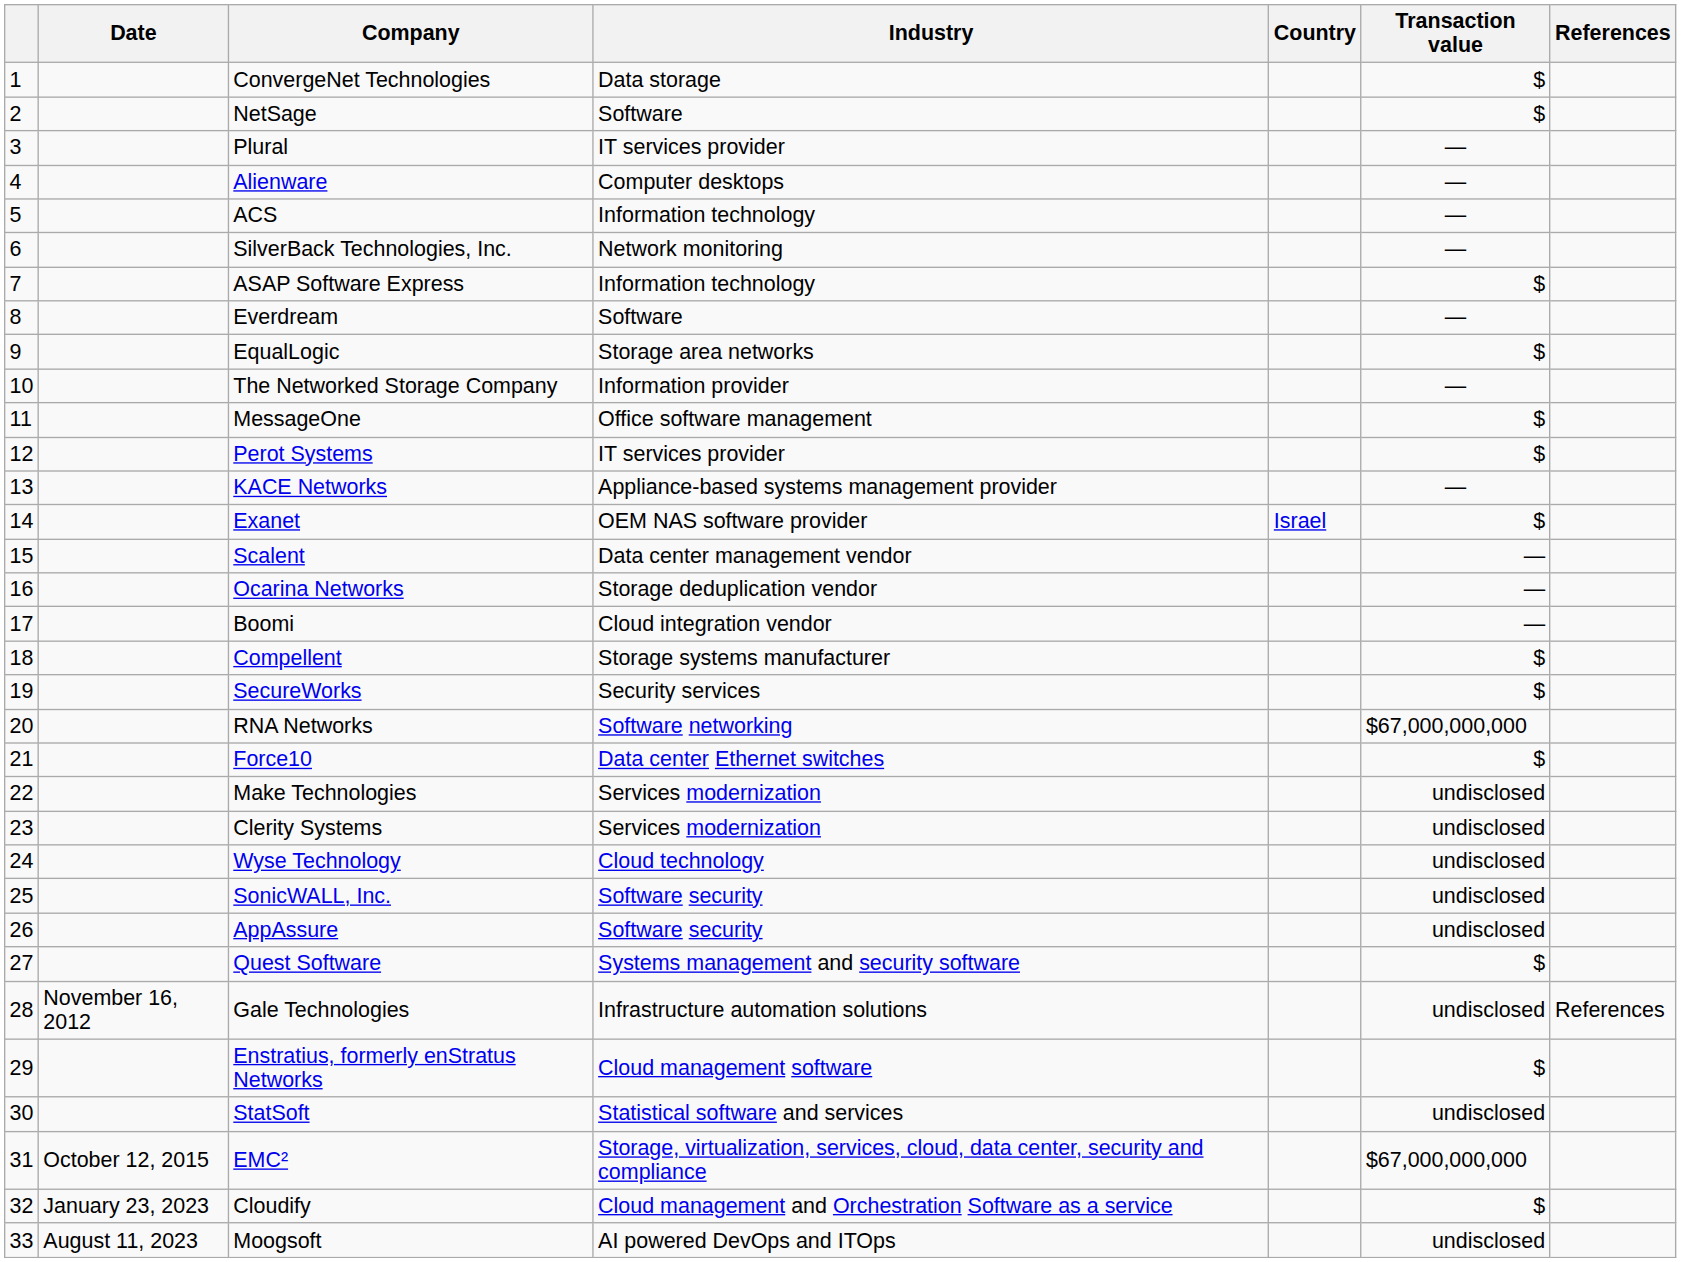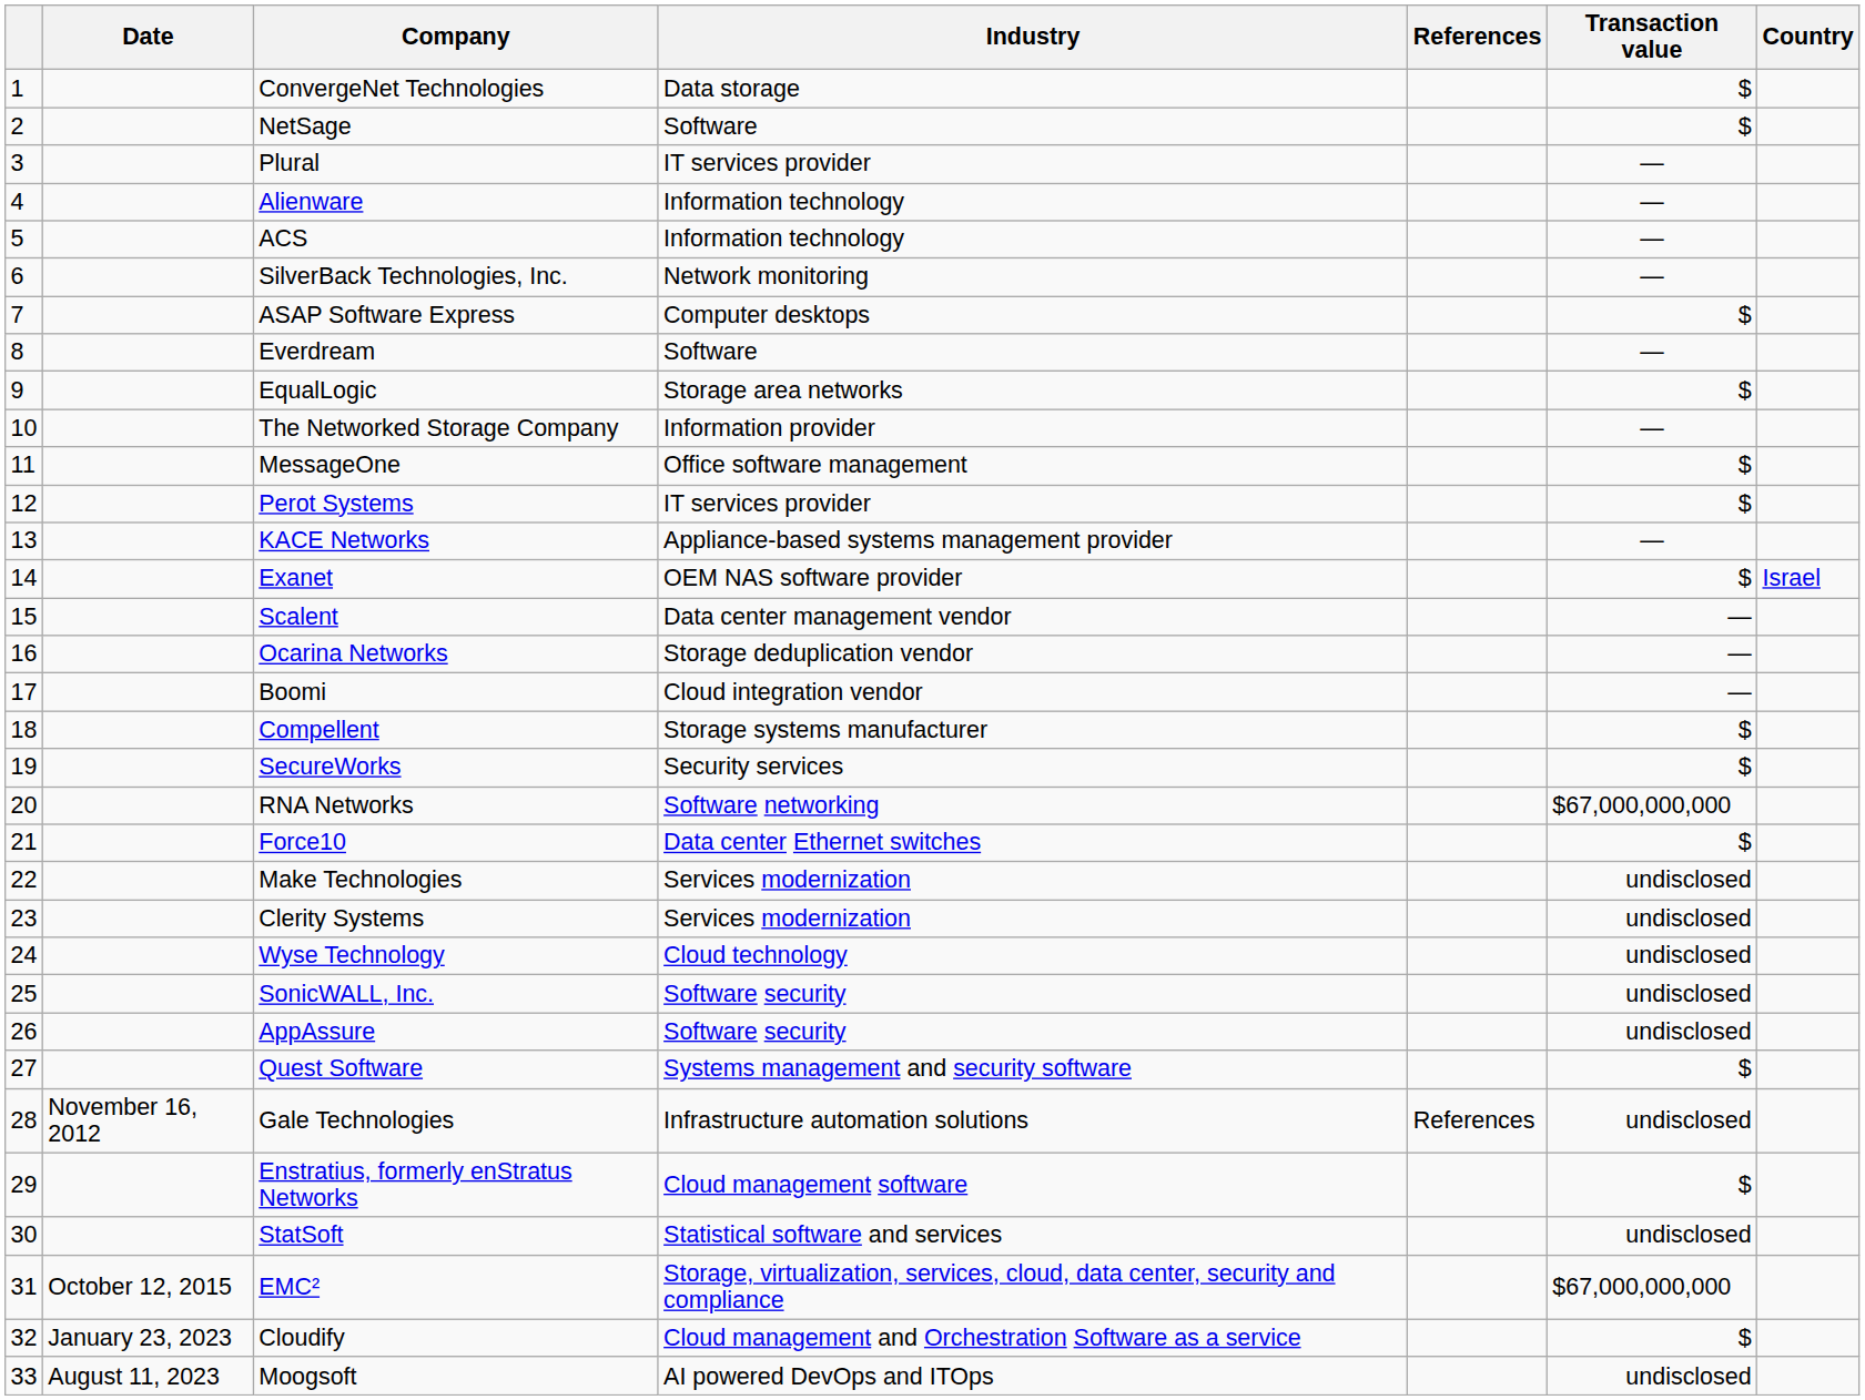 <table class="wikitable sortable">
 <tr>
 <th></th>
 <th>Date</th>
 <th>Company</th>
 <th>Industry</th>
+<th class="unsortable">References</th>
+<th>Transaction value</th>
 <th>Country</th>
-<th>Transaction value</th>
-<th class="unsortable">References</th>
 </tr>
 <tr>
 <td>1</td>
 <td></td>
 <td>ConvergeNet Technologies</td>
 <td>Data storage</td>
+<td style="text-align:center;"></td>
+<td align="right">$</td>
 <td></td>
-<td align="right">$</td>
-<td style="text-align:center;"></td>
 </tr>
 <tr>
 <td>2</td>
 <td></td>
 <td>NetSage</td>
 <td>Software</td>
+<td style="text-align:center;"></td>
+<td align="right">$</td>
 <td></td>
-<td align="right">$</td>
-<td style="text-align:center;"></td>
 </tr>
 <tr>
 <td>3</td>
 <td></td>
 <td>Plural </td>
 <td>IT services provider</td>
+<td style="text-align:center;"></td>
+<td style="text-align:center;">—</td>
 <td></td>
-<td style="text-align:center;">—</td>
-<td style="text-align:center;"></td>
 </tr>
 <tr>
 <td>4</td>
 <td></td>
 <td><a href='#'>Alienware</a></td>
-<td>Computer desktops</td>
+<td>Information technology</td>
+<td style="text-align:center;"></td>
+<td style="text-align:center;">—</td>
 <td></td>
-<td style="text-align:center;">—</td>
-<td style="text-align:center;"></td>
 </tr>
 <tr>
 <td>5</td>
 <td></td>
 <td>ACS</td>
 <td>Information technology</td>
+<td style="text-align:center;"></td>
+<td style="text-align:center;">—</td>
 <td></td>
-<td style="text-align:center;">—</td>
-<td style="text-align:center;"></td>
 </tr>
 <tr>
 <td>6</td>
 <td></td>
 <td>SilverBack Technologies, Inc.</td>
 <td>Network monitoring</td>
+<td style="text-align:center;"></td>
+<td style="text-align:center;">—</td>
 <td></td>
-<td style="text-align:center;">—</td>
-<td style="text-align:center;"></td>
 </tr>
 <tr>
 <td>7</td>
 <td></td>
 <td>ASAP Software Express</td>
-<td>Information technology</td>
+<td>Computer desktops</td>
+<td style="text-align:center;"></td>
+<td align="right">$</td>
 <td></td>
-<td align="right">$</td>
-<td style="text-align:center;"></td>
 </tr>
 <tr>
 <td>8</td>
 <td></td>
 <td>Everdream</td>
 <td>Software</td>
+<td style="text-align:center;"></td>
+<td style="text-align:center;">—</td>
 <td></td>
-<td style="text-align:center;">—</td>
-<td style="text-align:center;"></td>
 </tr>
 <tr>
 <td>9</td>
 <td></td>
 <td>EqualLogic</td>
 <td>Storage area networks</td>
+<td style="text-align:center;"></td>
+<td align="right">$</td>
 <td></td>
-<td align="right">$</td>
-<td style="text-align:center;"></td>
 </tr>
 <tr>
 <td>10</td>
 <td></td>
 <td>The Networked Storage Company</td>
 <td>Information provider</td>
+<td style="text-align:center;"></td>
+<td style="text-align:center;">—</td>
 <td></td>
-<td style="text-align:center;">—</td>
-<td style="text-align:center;"></td>
 </tr>
 <tr>
 <td>11</td>
 <td></td>
 <td>MessageOne</td>
 <td>Office software management</td>
+<td style="text-align:center;"></td>
+<td align="right">$</td>
 <td></td>
-<td align="right">$</td>
-<td style="text-align:center;"></td>
 </tr>
 <tr>
 <td>12</td>
 <td></td>
 <td><a href='#'>Perot Systems</a></td>
 <td>IT services provider</td>
+<td style="text-align:center;"></td>
+<td align="right">$</td>
 <td></td>
-<td align="right">$</td>
-<td style="text-align:center;"></td>
 </tr>
 <tr>
 <td>13</td>
 <td></td>
 <td><a href='#'>KACE Networks</a></td>
 <td>Appliance-based systems management provider</td>
+<td style="text-align:center;"></td>
+<td style="text-align:center;">—</td>
 <td></td>
-<td style="text-align:center;">—</td>
-<td style="text-align:center;"></td>
 </tr>
 <tr>
 <td>14</td>
 <td></td>
 <td><a href='#'>Exanet</a></td>
 <td>OEM NAS software provider</td>
+<td style="text-align:center;"></td>
+<td align="right">$</td>
 <td><a href='#'>Israel</a></td>
-<td align="right">$</td>
-<td style="text-align:center;"></td>
 </tr>
 <tr>
 <td>15</td>
 <td></td>
 <td><a href='#'>Scalent</a></td>
 <td>Data center management vendor</td>
+<td style="text-align:center;"></td>
+<td align="right">—</td>
 <td></td>
-<td align="right">—</td>
-<td style="text-align:center;"></td>
 </tr>
 <tr>
 <td>16</td>
 <td></td>
 <td><a href='#'>Ocarina Networks</a></td>
 <td>Storage deduplication vendor</td>
+<td style="text-align:center;"></td>
+<td align="right">—</td>
 <td></td>
-<td align="right">—</td>
-<td style="text-align:center;"></td>
 </tr>
 <tr>
 <td>17</td>
 <td></td>
 <td>Boomi</td>
 <td>Cloud integration vendor</td>
+<td style="text-align:center;"></td>
+<td align="right">—</td>
 <td></td>
-<td align="right">—</td>
-<td style="text-align:center;"></td>
 </tr>
 <tr>
 <td>18</td>
 <td></td>
 <td><a href='#'>Compellent</a></td>
 <td>Storage systems manufacturer</td>
+<td style="text-align:center;"></td>
+<td align="right">$</td>
 <td></td>
-<td align="right">$</td>
-<td style="text-align:center;"></td>
 </tr>
 <tr>
 <td>19</td>
 <td></td>
 <td><a href='#'>SecureWorks</a></td>
 <td>Security services</td>
+<td style="text-align:center;"></td>
+<td align="right">$</td>
 <td></td>
-<td align="right">$</td>
-<td style="text-align:center;"></td>
 </tr>
 <tr>
 <td>20</td>
 <td></td>
 <td>RNA Networks</td>
 <td><a href='#'>Software</a> <a href='#'>networking</a></td>
+<td style="text-align:center;"></td>
+<td>$67,000,000,000</td>
 <td></td>
-<td>$67,000,000,000</td>
-<td style="text-align:center;"></td>
 </tr>
 <tr>
 <td>21</td>
 <td></td>
 <td><a href='#'>Force10</a></td>
 <td><a href='#'>Data center</a> <a href='#'>Ethernet switches</a></td>
+<td style="text-align:center;"></td>
+<td align="right">$</td>
 <td></td>
-<td align="right">$</td>
-<td style="text-align:center;"></td>
 </tr>
 <tr>
 <td>22</td>
 <td></td>
 <td>Make Technologies</td>
 <td>Services <a href='#'>modernization</a></td>
+<td style="text-align:center;"></td>
+<td align="right">undisclosed</td>
 <td></td>
-<td align="right">undisclosed</td>
-<td style="text-align:center;"></td>
 </tr>
 <tr>
 <td>23</td>
 <td></td>
 <td>Clerity Systems</td>
 <td>Services <a href='#'>modernization</a></td>
+<td style="text-align:center;"></td>
+<td align="right">undisclosed</td>
 <td></td>
-<td align="right">undisclosed</td>
-<td style="text-align:center;"></td>
 </tr>
 <tr>
 <td>24</td>
 <td></td>
 <td><a href='#'>Wyse Technology</a></td>
 <td><a href='#'>Cloud technology</a></td>
+<td style="text-align:center;"></td>
+<td align="right">undisclosed</td>
 <td></td>
-<td align="right">undisclosed</td>
-<td style="text-align:center;"></td>
 </tr>
 <tr>
 <td>25</td>
 <td></td>
 <td><a href='#'>SonicWALL, Inc.</a></td>
 <td><a href='#'>Software</a> <a href='#'>security</a></td>
+<td style="text-align:center;"></td>
+<td align="right">undisclosed</td>
 <td></td>
-<td align="right">undisclosed</td>
-<td style="text-align:center;"></td>
 </tr>
 <tr>
 <td>26</td>
 <td></td>
 <td><a href='#'>AppAssure</a></td>
 <td><a href='#'>Software</a> <a href='#'>security</a></td>
+<td style="text-align:center;"></td>
+<td align="right">undisclosed</td>
 <td></td>
-<td align="right">undisclosed</td>
-<td style="text-align:center;"></td>
 </tr>
 <tr>
 <td>27</td>
 <td></td>
 <td><a href='#'>Quest Software</a></td>
 <td><a href='#'>Systems management</a> and <a href='#'>security software</a></td>
+<td style="text-align:center;"></td>
+<td align="right">$</td>
 <td></td>
-<td align="right">$</td>
-<td style="text-align:center;"></td>
 </tr>
 <tr>
 <td>28</td>
 <td>November 16, 2012</td>
 <td>Gale Technologies</td>
 <td>Infrastructure automation solutions</td>
+<td class="unsortable">References</td>
+<td align="right">undisclosed</td>
 <td></td>
-<td align="right">undisclosed</td>
-<td class="unsortable">References</td>
 </tr>
 <tr>
 <td>29</td>
 <td></td>
 <td><a href='#'>Enstratius, formerly enStratus Networks</a></td>
 <td><a href='#'>Cloud management</a> <a href='#'>software</a></td>
+<td style="text-align:center;"></td>
+<td align="right">$</td>
 <td></td>
-<td align="right">$</td>
-<td style="text-align:center;"></td>
 </tr>
 <tr>
 <td>30</td>
 <td></td>
 <td><a href='#'>StatSoft</a></td>
 <td><a href='#'>Statistical software</a> and services</td>
+<td style="text-align:center;"></td>
+<td align="right">undisclosed</td>
 <td></td>
-<td align="right">undisclosed</td>
-<td style="text-align:center;"></td>
 </tr>
 <tr>
 <td>31</td>
 <td>October 12, 2015</td>
 <td><a href='#'>EMC²</a></td>
 <td><a href='#'>Storage, virtualization, services, cloud, data center, security and compliance</a></td>
 <td></td>
 <td>$67,000,000,000</td>
 <td></td>
 </tr>
 <tr>
 <td>32</td>
 <td>January 23, 2023</td>
 <td>Cloudify</td>
 <td><a href='#'>Cloud management</a> and  <a href='#'>Orchestration</a> <a href='#'>Software as a service</a></td>
 <td></td>
 <td align="right">$</td>
 <td></td>
 </tr>
 <tr>
 <td>33</td>
 <td>August 11, 2023</td>
 <td>Moogsoft</td>
 <td>AI powered DevOps and ITOps</td>
 <td></td>
 <td align="right">undisclosed</td>
 <td></td>
 </tr>
 </table>
